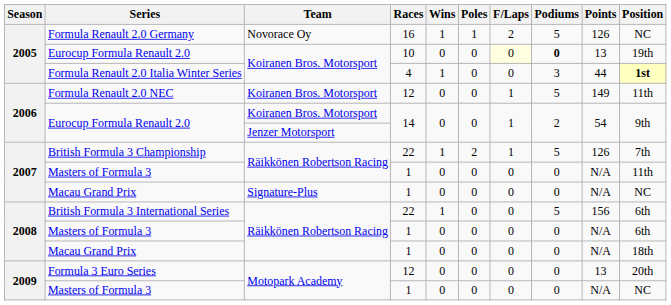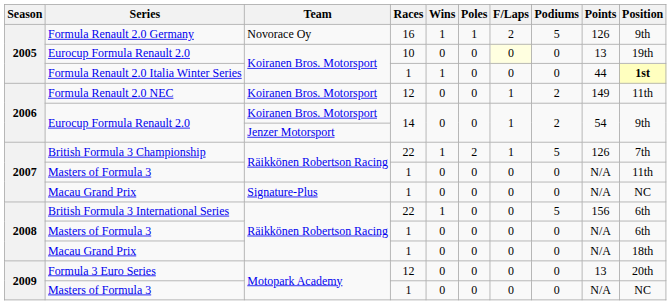 <table class="wikitable" style="font-size: 90%; text-align:center">
 <tr>
 <th>Season</th>
 <th>Series</th>
 <th>Team</th>
 <th>Races</th>
 <th>Wins</th>
 <th>Poles</th>
 <th>F/Laps</th>
 <th>Podiums</th>
 <th>Points</th>
 <th>Position</th>
 </tr>
 <tr>
 <th rowspan=3>2005</th>
 <td align=left><a href='#'>Formula Renault 2.0 Germany</a></td>
 <td align=left>Novorace Oy</td>
 <td>16</td>
 <td>1</td>
 <td>1</td>
 <td>2</td>
 <td>5</td>
 <td>126</td>
-<td>NC</td>
+<td>9th</td>
 </tr>
 <tr>
 <td align=left><a href='#'>Eurocup Formula Renault 2.0</a></td>
 <td align=left rowspan=2><a href='#'>Koiranen Bros. Motorsport</a></td>
 <td>10</td>
 <td>0</td>
 <td>0</td>
 <td style="background: lightyellow;">0</td>
-<td><strong>0</strong></td>
+<td>0</td>
 <td>13</td>
 <td>19th</td>
 </tr>
 <tr>
 <td align=left><a href='#'>Formula Renault 2.0 Italia Winter Series</a></td>
-<td>4</td>
+<td>1</td>
 <td>1</td>
 <td>0</td>
 <td>0</td>
-<td>3</td>
+<td>0</td>
 <td>44</td>
 <td style="background:#FFFFBF;"><strong>1st</strong></td>
 </tr>
 <tr>
 <th rowspan=3>2006</th>
 <td align=left><a href='#'>Formula Renault 2.0 NEC</a></td>
 <td align=left><a href='#'>Koiranen Bros. Motorsport</a></td>
 <td>12</td>
 <td>0</td>
 <td>0</td>
 <td>1</td>
-<td>5</td>
+<td>2</td>
 <td>149</td>
 <td>11th</td>
 </tr>
 <tr>
 <td align=left rowspan=2><a href='#'>Eurocup Formula Renault 2.0</a></td>
 <td align=left><a href='#'>Koiranen Bros. Motorsport</a></td>
 <td rowspan=2>14</td>
 <td rowspan=2>0</td>
 <td rowspan=2>0</td>
 <td rowspan=2>1</td>
 <td rowspan=2>2</td>
 <td rowspan=2>54</td>
 <td rowspan=2>9th</td>
 </tr>
 <tr>
 <td align=left><a href='#'>Jenzer Motorsport</a></td>
 </tr>
 <tr>
 <th rowspan=3>2007</th>
 <td align=left><a href='#'>British Formula 3 Championship</a></td>
 <td align=left rowspan=2><a href='#'>Räikkönen Robertson Racing</a></td>
 <td>22</td>
 <td>1</td>
 <td>2</td>
 <td>1</td>
 <td>5</td>
 <td>126</td>
 <td>7th</td>
 </tr>
 <tr>
 <td align=left><a href='#'>Masters of Formula 3</a></td>
 <td>1</td>
 <td>0</td>
 <td>0</td>
 <td>0</td>
 <td>0</td>
 <td>N/A</td>
 <td>11th</td>
 </tr>
 <tr>
 <td align=left><a href='#'>Macau Grand Prix</a></td>
 <td align=left><a href='#'>Signature-Plus</a></td>
 <td>1</td>
 <td>0</td>
 <td>0</td>
 <td>0</td>
 <td>0</td>
 <td>N/A</td>
 <td>NC</td>
 </tr>
 <tr>
 <th rowspan=3>2008</th>
 <td align=left><a href='#'>British Formula 3 International Series</a></td>
 <td align=left rowspan=3><a href='#'>Räikkönen Robertson Racing</a></td>
 <td>22</td>
 <td>1</td>
 <td>0</td>
 <td>0</td>
 <td>5</td>
 <td>156</td>
 <td>6th</td>
 </tr>
 <tr>
 <td align=left><a href='#'>Masters of Formula 3</a></td>
 <td>1</td>
 <td>0</td>
 <td>0</td>
 <td>0</td>
 <td>0</td>
 <td>N/A</td>
 <td>6th</td>
 </tr>
 <tr>
 <td align=left><a href='#'>Macau Grand Prix</a></td>
 <td>1</td>
 <td>0</td>
 <td>0</td>
 <td>0</td>
 <td>0</td>
 <td>N/A</td>
 <td>18th</td>
 </tr>
 <tr>
 <th rowspan=2>2009</th>
 <td align=left><a href='#'>Formula 3 Euro Series</a></td>
 <td align=left rowspan=2><a href='#'>Motopark Academy</a></td>
 <td>12</td>
 <td>0</td>
 <td>0</td>
 <td>0</td>
 <td>0</td>
 <td>13</td>
 <td>20th</td>
 </tr>
 <tr>
 <td align=left><a href='#'>Masters of Formula 3</a></td>
 <td>1</td>
 <td>0</td>
 <td>0</td>
 <td>0</td>
 <td>0</td>
 <td>N/A</td>
 <td>NC</td>
 </tr>
 </table>
